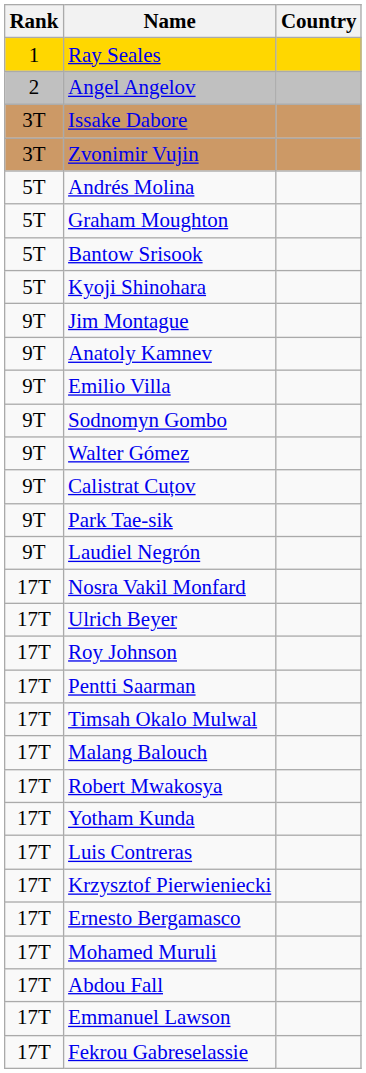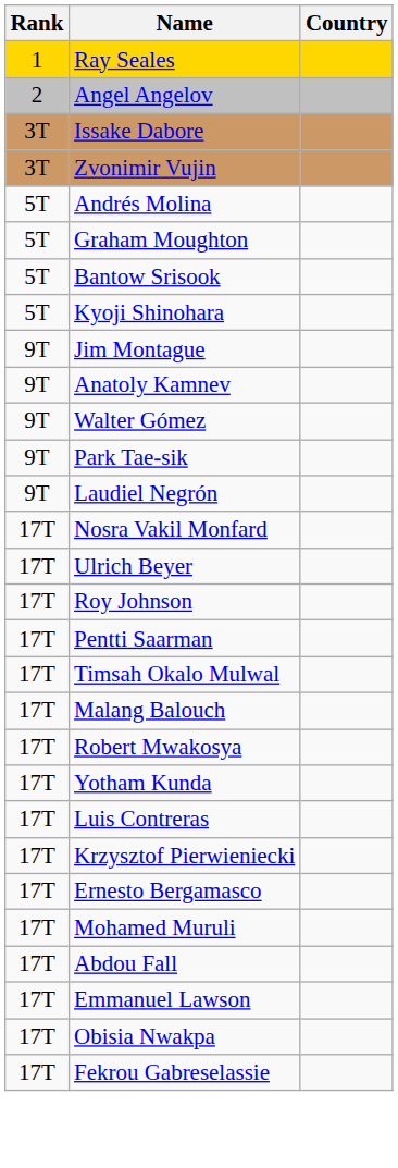 <table class="wikitable sortable" style="text-align:center">
 <tr>
 <th>Rank</th>
 <th>Name</th>
 <th>Country</th>
 </tr>
 <tr bgcolor=gold>
 <td>1</td>
 <td align="left"><a href='#'>Ray Seales</a></td>
 <td align="left"></td>
 </tr>
 <tr bgcolor=silver>
 <td>2</td>
 <td align="left"><a href='#'>Angel Angelov</a></td>
 <td align="left"></td>
 </tr>
 <tr bgcolor=#CC9966>
 <td>3T</td>
 <td align="left"><a href='#'>Issake Dabore</a></td>
 <td align="left"></td>
 </tr>
 <tr bgcolor=#CC9966>
 <td>3T</td>
 <td align="left"><a href='#'>Zvonimir Vujin</a></td>
 <td align="left"></td>
 </tr>
 <tr>
 <td>5T</td>
 <td align="left"><a href='#'>Andrés Molina</a></td>
 <td align="left"></td>
 </tr>
 <tr>
 <td>5T</td>
 <td align="left"><a href='#'>Graham Moughton</a></td>
 <td align="left"></td>
 </tr>
 <tr>
 <td>5T</td>
 <td align="left"><a href='#'>Bantow Srisook</a></td>
 <td align="left"></td>
 </tr>
 <tr>
 <td>5T</td>
 <td align="left"><a href='#'>Kyoji Shinohara</a></td>
 <td align="left"></td>
 </tr>
 <tr>
 <td>9T</td>
 <td align="left"><a href='#'>Jim Montague</a></td>
 <td align="left"></td>
 </tr>
 <tr>
 <td>9T</td>
 <td align="left"><a href='#'>Anatoly Kamnev</a></td>
 <td align="left"></td>
 </tr>
 <tr>
 <td>9T</td>
-<td align="left"><a href='#'>Emilio Villa</a></td>
-<td align="left"></td>
-</tr>
-<tr>
-<td>9T</td>
-<td align="left"><a href='#'>Sodnomyn Gombo</a></td>
-<td align="left"></td>
-</tr>
-<tr>
-<td>9T</td>
 <td align="left"><a href='#'>Walter Gómez</a></td>
-<td align="left"></td>
-</tr>
-<tr>
-<td>9T</td>
-<td align="left"><a href='#'>Calistrat Cuțov</a></td>
 <td align="left"></td>
 </tr>
 <tr>
 <td>9T</td>
 <td align="left"><a href='#'>Park Tae-sik</a></td>
 <td align="left"></td>
 </tr>
 <tr>
 <td>9T</td>
 <td align="left"><a href='#'>Laudiel Negrón</a></td>
 <td align="left"></td>
 </tr>
 <tr>
 <td>17T</td>
 <td align="left"><a href='#'>Nosra Vakil Monfard</a></td>
 <td align="left"></td>
 </tr>
 <tr>
 <td>17T</td>
 <td align="left"><a href='#'>Ulrich Beyer</a></td>
 <td align="left"></td>
 </tr>
 <tr>
 <td>17T</td>
 <td align="left"><a href='#'>Roy Johnson</a></td>
 <td align="left"></td>
 </tr>
 <tr>
 <td>17T</td>
 <td align="left"><a href='#'>Pentti Saarman</a></td>
 <td align="left"></td>
 </tr>
 <tr>
 <td>17T</td>
 <td align="left"><a href='#'>Timsah Okalo Mulwal</a></td>
 <td align="left"></td>
 </tr>
 <tr>
 <td>17T</td>
 <td align="left"><a href='#'>Malang Balouch</a></td>
 <td align="left"></td>
 </tr>
 <tr>
 <td>17T</td>
 <td align="left"><a href='#'>Robert Mwakosya</a></td>
 <td align="left"></td>
 </tr>
 <tr>
 <td>17T</td>
 <td align="left"><a href='#'>Yotham Kunda</a></td>
 <td align="left"></td>
 </tr>
 <tr>
 <td>17T</td>
 <td align="left"><a href='#'>Luis Contreras</a></td>
 <td align="left"></td>
 </tr>
 <tr>
 <td>17T</td>
 <td align="left"><a href='#'>Krzysztof Pierwieniecki</a></td>
 <td align="left"></td>
 </tr>
 <tr>
 <td>17T</td>
 <td align="left"><a href='#'>Ernesto Bergamasco</a></td>
 <td align="left"></td>
 </tr>
 <tr>
 <td>17T</td>
 <td align="left"><a href='#'>Mohamed Muruli</a></td>
 <td align="left"></td>
 </tr>
 <tr>
 <td>17T</td>
 <td align="left"><a href='#'>Abdou Fall</a></td>
 <td align="left"></td>
 </tr>
 <tr>
 <td>17T</td>
 <td align="left"><a href='#'>Emmanuel Lawson</a></td>
 <td align="left"></td>
 </tr>
 <tr>
 <td>17T</td>
+<td align="left"><a href='#'>Obisia Nwakpa</a></td>
+<td align="left"></td>
+</tr>
+<tr>
+<td>17T</td>
 <td align="left"><a href='#'>Fekrou Gabreselassie</a></td>
 <td align="left"></td>
 </tr>
 </table>
